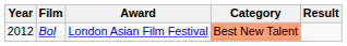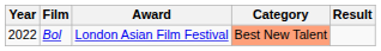 <table class="wikitable">
 <tr>
 <th>Year</th>
 <th>Film</th>
 <th>Award</th>
 <th>Category</th>
 <th>Result</th>
 </tr>
 <tr>
-<td>2012</td>
+<td>2022</td>
 <td><em><a href='#'>Bol</a></em></td>
 <td><a href='#'>London Asian Film Festival</a></td>
 <td style="background: lightsalmon;">Best New Talent</td>
 <td></td>
 </tr>
 </table>
